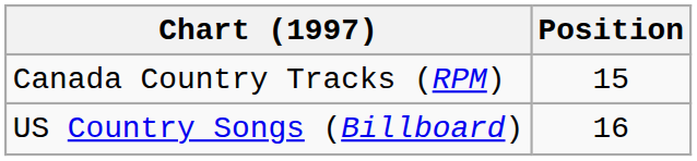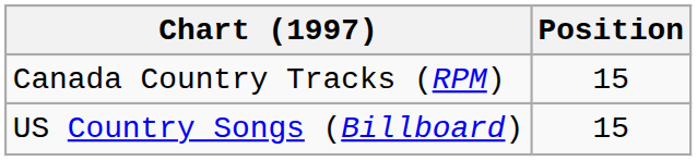 <table class="wikitable sortable">
 <tr>
 <th scope="col">Chart (1997)</th>
 <th scope="col">Position</th>
 </tr>
 <tr>
 <td>Canada Country Tracks (<em><a href='#'>RPM</a></em>)</td>
 <td align="center">15</td>
 </tr>
 <tr>
 <td>US <a href='#'>Country Songs</a> (<em><a href='#'>Billboard</a></em>)</td>
-<td align="center">16</td>
+<td align="center">15</td>
 </tr>
 </table>
